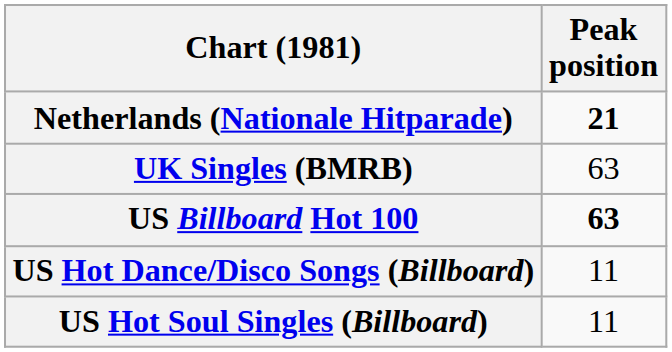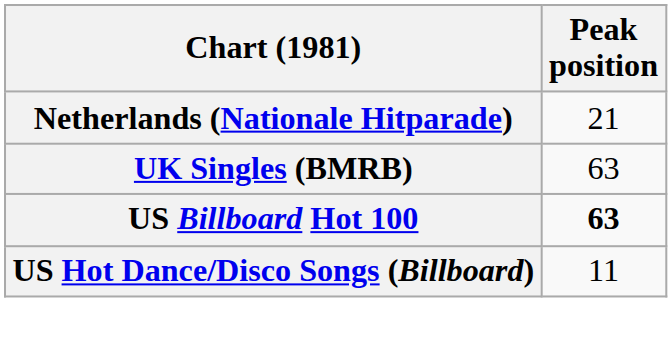 <table class="wikitable sortable plainrowheaders">
 <tr>
 <th scope="col">Chart (1981)</th>
 <th scope="col">Peak<br>position</th>
 </tr>
 <tr>
 <th scope="row">Netherlands (<a href='#'>Nationale Hitparade</a>)</th>
-<td align="center"><strong>21</strong></td>
+<td align="center">21</td>
 </tr>
 <tr>
 <th scope="row"><a href='#'>UK Singles</a> (BMRB)</th>
 <td align="center">63</td>
 </tr>
 <tr>
 <th scope="row">US <em><a href='#'>Billboard</a></em> <a href='#'>Hot 100</a></th>
 <td align="center"><strong>63</strong></td>
 </tr>
 <tr>
 <th scope="row">US <a href='#'>Hot Dance/Disco Songs</a> (<em>Billboard</em>)</th>
 <td align="center">11</td>
 </tr>
-<tr>
-<th scope="row">US <a href='#'>Hot Soul Singles</a> (<em>Billboard</em>)</th>
-<td align="center">11</td>
-</tr>
 </table>
